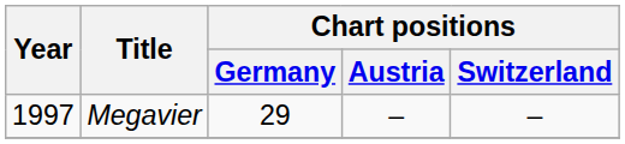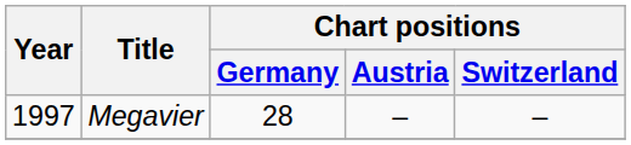 <table class="wikitable">
 <tr>
 <th rowspan="2">Year</th>
 <th rowspan="2">Title</th>
 <th colspan="3">Chart positions</th>
 </tr>
 <tr>
 <th><a href='#'>Germany</a></th>
 <th><a href='#'>Austria</a></th>
 <th><a href='#'>Switzerland</a></th>
 </tr>
 <tr>
 <td>1997</td>
 <td><em>Megavier</em><br></td>
-<td align="center">29</td>
+<td align="center">28</td>
 <td align="center">–</td>
 <td align="center">–</td>
 </tr>
 <tr>
 </tr>
 </table>
